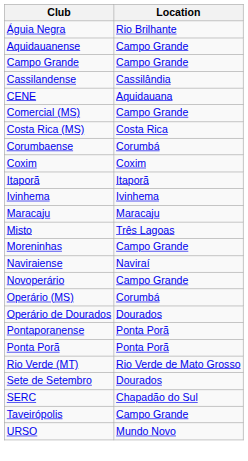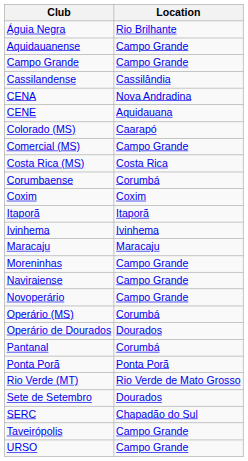 <table class="wikitable sortable">
 <tr>
 <th>Club</th>
 <th>Location</th>
 </tr>
 <tr>
 <td><a href='#'>Águia Negra</a></td>
 <td><a href='#'>Rio Brilhante</a></td>
 </tr>
 <tr>
 <td><a href='#'>Aquidauanense</a></td>
 <td><a href='#'>Campo Grande</a></td>
 </tr>
 <tr>
 <td><a href='#'>Campo Grande</a></td>
 <td><a href='#'>Campo Grande</a></td>
 </tr>
 <tr>
 <td><a href='#'>Cassilandense</a></td>
 <td><a href='#'>Cassilândia</a></td>
 </tr>
 <tr>
+<td><a href='#'>CENA</a></td>
+<td><a href='#'>Nova Andradina</a></td>
+</tr>
+<tr>
 <td><a href='#'>CENE</a></td>
 <td><a href='#'>Aquidauana</a></td>
+</tr>
+<tr>
+<td><a href='#'>Colorado (MS)</a></td>
+<td><a href='#'>Caarapó</a></td>
 </tr>
 <tr>
 <td><a href='#'>Comercial (MS)</a></td>
 <td><a href='#'>Campo Grande</a></td>
 </tr>
 <tr>
 <td><a href='#'>Costa Rica (MS)</a></td>
 <td><a href='#'>Costa Rica</a></td>
 </tr>
 <tr>
 <td><a href='#'>Corumbaense</a></td>
 <td><a href='#'>Corumbá</a></td>
 </tr>
 <tr>
 <td><a href='#'>Coxim</a></td>
 <td><a href='#'>Coxim</a></td>
 </tr>
 <tr>
 <td><a href='#'>Itaporã</a></td>
 <td><a href='#'>Itaporã</a></td>
 </tr>
 <tr>
 <td><a href='#'>Ivinhema</a></td>
 <td><a href='#'>Ivinhema</a></td>
 </tr>
 <tr>
 <td><a href='#'>Maracaju</a></td>
 <td><a href='#'>Maracaju</a></td>
 </tr>
 <tr>
-<td><a href='#'>Misto</a></td>
-<td><a href='#'>Três Lagoas</a></td>
-</tr>
-<tr>
 <td><a href='#'>Moreninhas</a></td>
 <td><a href='#'>Campo Grande</a></td>
 </tr>
 <tr>
 <td><a href='#'>Naviraiense</a></td>
-<td><a href='#'>Naviraí</a></td>
+<td><a href='#'>Campo Grande</a></td>
 </tr>
 <tr>
 <td><a href='#'>Novoperário</a></td>
 <td><a href='#'>Campo Grande</a></td>
 </tr>
 <tr>
 <td><a href='#'>Operário (MS)</a></td>
 <td><a href='#'>Corumbá</a></td>
 </tr>
 <tr>
 <td><a href='#'>Operário de Dourados</a></td>
 <td><a href='#'>Dourados</a></td>
 </tr>
 <tr>
-<td><a href='#'>Pontaporanense</a></td>
-<td><a href='#'>Ponta Porã</a></td>
+<td><a href='#'>Pantanal</a></td>
+<td><a href='#'>Corumbá</a></td>
 </tr>
 <tr>
 <td><a href='#'>Ponta Porã</a></td>
 <td><a href='#'>Ponta Porã</a></td>
 </tr>
 <tr>
 <td><a href='#'>Rio Verde (MT)</a></td>
 <td><a href='#'>Rio Verde de Mato Grosso</a></td>
 </tr>
 <tr>
 <td><a href='#'>Sete de Setembro</a></td>
 <td><a href='#'>Dourados</a></td>
 </tr>
 <tr>
 <td><a href='#'>SERC</a></td>
 <td><a href='#'>Chapadão do Sul</a></td>
 </tr>
 <tr>
 <td><a href='#'>Taveirópolis</a></td>
 <td><a href='#'>Campo Grande</a></td>
 </tr>
 <tr>
 <td><a href='#'>URSO</a></td>
-<td><a href='#'>Mundo Novo</a></td>
+<td><a href='#'>Campo Grande</a></td>
 </tr>
 </table>
